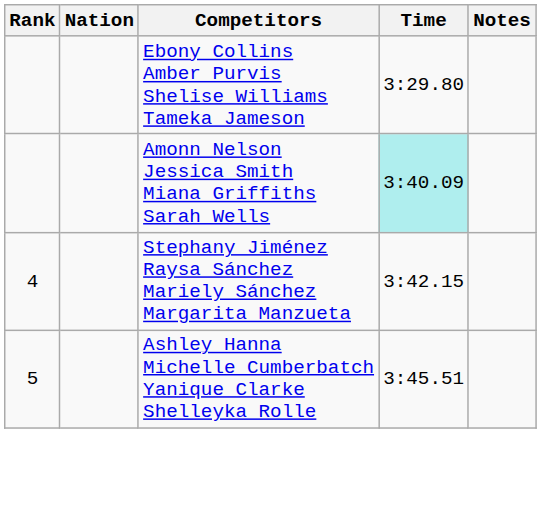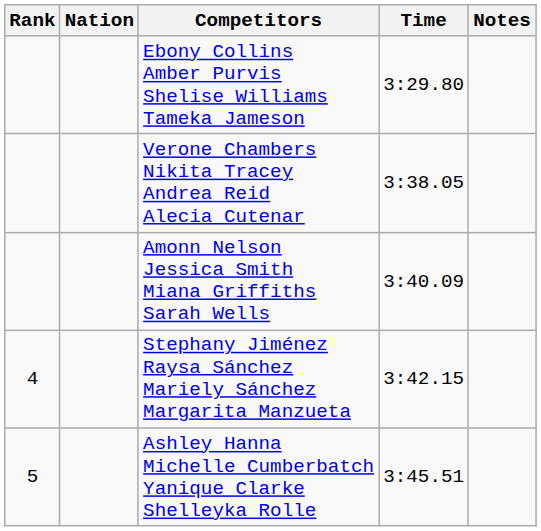 <table class="wikitable sortable" style="text-align:center">
 <tr>
 <th>Rank</th>
 <th>Nation</th>
 <th>Competitors</th>
 <th>Time</th>
 <th>Notes</th>
 </tr>
 <tr>
 <td></td>
 <td align=left></td>
 <td align=left><a href='#'>Ebony Collins</a><br><a href='#'>Amber Purvis</a><br><a href='#'>Shelise Williams</a><br><a href='#'>Tameka Jameson</a></td>
 <td>3:29.80</td>
 <td></td>
 </tr>
 <tr>
 <td></td>
 <td align=left></td>
+<td align=left><a href='#'>Verone Chambers</a><br><a href='#'>Nikita Tracey</a><br><a href='#'>Andrea Reid</a><br><a href='#'>Alecia Cutenar</a></td>
+<td>3:38.05</td>
+<td></td>
+</tr>
+<tr>
+<td></td>
+<td align=left></td>
 <td align=left><a href='#'>Amonn Nelson</a><br><a href='#'>Jessica Smith</a><br><a href='#'>Miana Griffiths</a><br><a href='#'>Sarah Wells</a></td>
-<td style="background: paleturquoise;">3:40.09</td>
+<td>3:40.09</td>
 <td></td>
 </tr>
 <tr>
 <td>4</td>
 <td align=left></td>
 <td align=left><a href='#'>Stephany Jiménez</a><br><a href='#'>Raysa Sánchez</a><br><a href='#'>Mariely Sánchez</a><br><a href='#'>Margarita Manzueta</a></td>
 <td>3:42.15</td>
 <td></td>
 </tr>
 <tr>
 <td>5</td>
 <td align=left></td>
 <td align=left><a href='#'>Ashley Hanna</a><br><a href='#'>Michelle Cumberbatch</a><br><a href='#'>Yanique Clarke</a><br><a href='#'>Shelleyka Rolle</a></td>
 <td>3:45.51</td>
 <td></td>
 </tr>
 </table>
